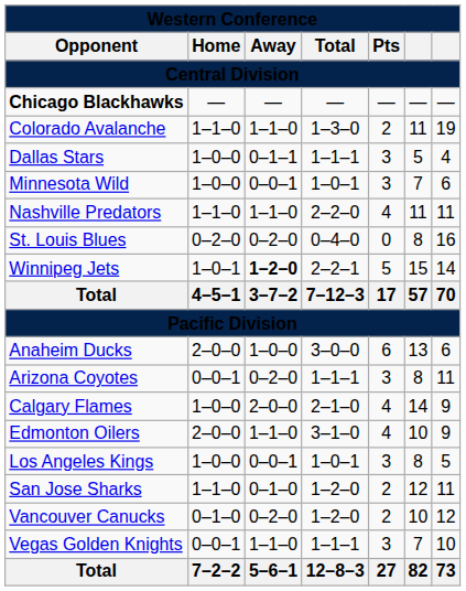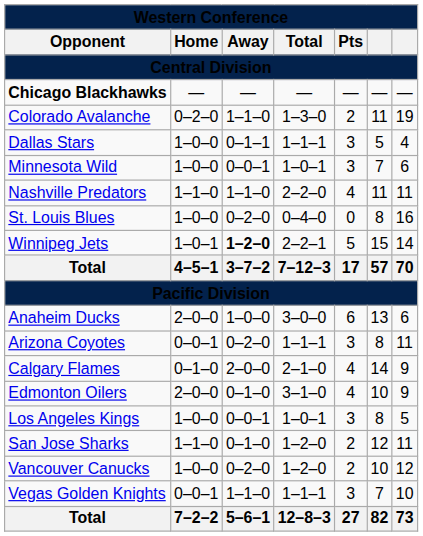 <table class="wikitable" style="font-size:85%; text-align:center;">
 <tr>
 <td colspan="7" style="text-align:center; background:#03224C;"><span><strong>Western Conference</strong></span></td>
 </tr>
 <tr>
 <th>Opponent</th>
 <th>Home</th>
 <th>Away</th>
 <th>Total</th>
 <th>Pts</th>
 <th></th>
 <th></th>
 </tr>
 <tr>
 <td colspan="7" style="text-align:center; background:#03224C;"><span><strong>Central Division</strong></span></td>
 </tr>
 <tr>
 <td style="text-align:left;"><strong>Chicago Blackhawks</strong></td>
 <td>—</td>
 <td>—</td>
 <td>—</td>
 <td>—</td>
 <td>—</td>
 <td>—</td>
 </tr>
 <tr>
 <td style="text-align:left;"><a href='#'>Colorado Avalanche</a></td>
-<td>1–1–0</td>
+<td>0–2–0</td>
 <td>1–1–0</td>
 <td>1–3–0</td>
 <td>2</td>
 <td>11</td>
 <td>19</td>
 </tr>
 <tr>
 <td style="text-align:left;"><a href='#'>Dallas Stars</a></td>
 <td>1–0–0</td>
 <td>0–1–1</td>
 <td>1–1–1</td>
 <td>3</td>
 <td>5</td>
 <td>4</td>
 </tr>
 <tr>
 <td style="text-align:left;"><a href='#'>Minnesota Wild</a></td>
 <td>1–0–0</td>
 <td>0–0–1</td>
 <td>1–0–1</td>
 <td>3</td>
 <td>7</td>
 <td>6</td>
 </tr>
 <tr>
 <td style="text-align:left;"><a href='#'>Nashville Predators</a></td>
 <td>1–1–0</td>
 <td>1–1–0</td>
 <td>2–2–0</td>
 <td>4</td>
 <td>11</td>
 <td>11</td>
 </tr>
 <tr>
 <td style="text-align:left;"><a href='#'>St. Louis Blues</a></td>
-<td>0–2–0</td>
+<td>1–0–0</td>
 <td>0–2–0</td>
 <td>0–4–0</td>
 <td>0</td>
 <td>8</td>
 <td>16</td>
 </tr>
 <tr>
 <td style="text-align:left;"><a href='#'>Winnipeg Jets</a></td>
 <td>1–0–1</td>
 <td><strong>1–2–0</strong></td>
 <td>2–2–1</td>
 <td>5</td>
 <td>15</td>
 <td>14</td>
 </tr>
 <tr>
 <th>Total</th>
 <th>4–5–1</th>
 <th>3–7–2</th>
 <th>7–12–3</th>
 <th>17</th>
 <th>57</th>
 <th>70</th>
 </tr>
 <tr>
 <td colspan="7" style="text-align:center; background:#03224C;"><span><strong>Pacific Division</strong></span></td>
 </tr>
 <tr>
 <td style="text-align:left;"><a href='#'>Anaheim Ducks</a></td>
 <td>2–0–0</td>
 <td>1–0–0</td>
 <td>3–0–0</td>
 <td>6</td>
 <td>13</td>
 <td>6</td>
 </tr>
 <tr>
 <td style="text-align:left;"><a href='#'>Arizona Coyotes</a></td>
 <td>0–0–1</td>
 <td>0–2–0</td>
 <td>1–1–1</td>
 <td>3</td>
 <td>8</td>
 <td>11</td>
 </tr>
 <tr>
 <td style="text-align:left;"><a href='#'>Calgary Flames</a></td>
-<td>1–0–0</td>
+<td>0–1–0</td>
 <td>2–0–0</td>
 <td>2–1–0</td>
 <td>4</td>
 <td>14</td>
 <td>9</td>
 </tr>
 <tr>
 <td style="text-align:left;"><a href='#'>Edmonton Oilers</a></td>
 <td>2–0–0</td>
-<td>1–1–0</td>
+<td>0–1–0</td>
 <td>3–1–0</td>
 <td>4</td>
 <td>10</td>
 <td>9</td>
 </tr>
 <tr>
 <td style="text-align:left;"><a href='#'>Los Angeles Kings</a></td>
 <td>1–0–0</td>
 <td>0–0–1</td>
 <td>1–0–1</td>
 <td>3</td>
 <td>8</td>
 <td>5</td>
 </tr>
 <tr>
 <td style="text-align:left;"><a href='#'>San Jose Sharks</a></td>
 <td>1–1–0</td>
 <td>0–1–0</td>
 <td>1–2–0</td>
 <td>2</td>
 <td>12</td>
 <td>11</td>
 </tr>
 <tr>
 <td style="text-align:left;"><a href='#'>Vancouver Canucks</a></td>
-<td>0–1–0</td>
+<td>1–0–0</td>
 <td>0–2–0</td>
 <td>1–2–0</td>
 <td>2</td>
 <td>10</td>
 <td>12</td>
 </tr>
 <tr>
 <td style="text-align:left;"><a href='#'>Vegas Golden Knights</a></td>
 <td>0–0–1</td>
 <td>1–1–0</td>
 <td>1–1–1</td>
 <td>3</td>
 <td>7</td>
 <td>10</td>
 </tr>
 <tr>
 <th>Total</th>
 <th>7–2–2</th>
 <th>5–6–1</th>
 <th>12–8–3</th>
 <th>27</th>
 <th>82</th>
 <th>73</th>
 </tr>
 </table>
